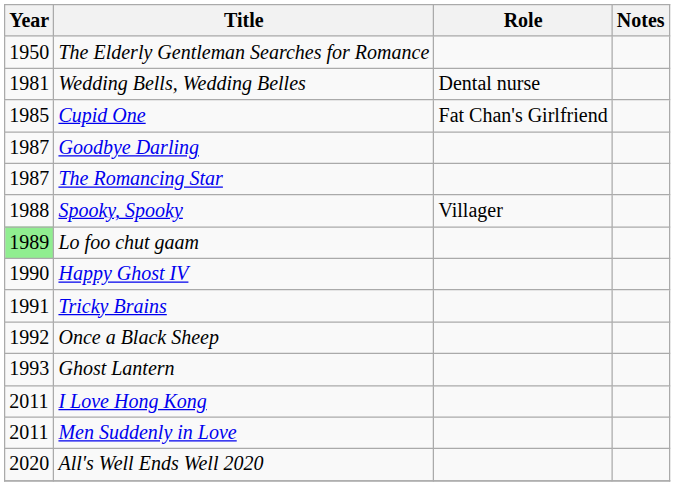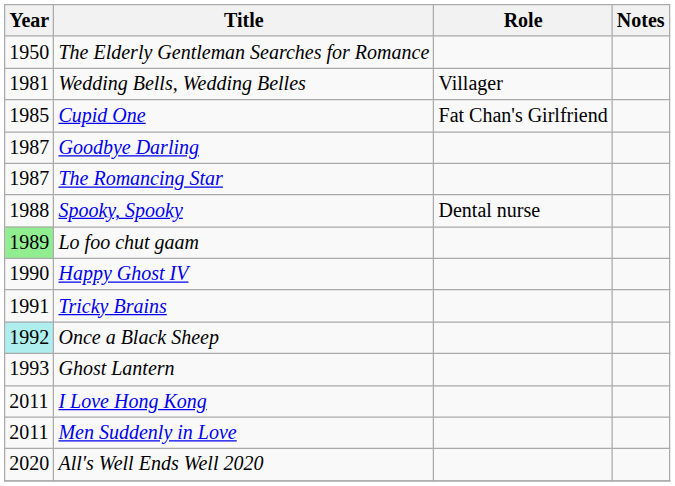 <table class="wikitable sortable">
 <tr>
 <th>Year</th>
 <th>Title</th>
 <th>Role</th>
 <th>Notes</th>
 </tr>
 <tr>
 <td>1950</td>
 <td><em>The Elderly Gentleman Searches for Romance</em></td>
 <td></td>
 <td></td>
 </tr>
 <tr>
 <td>1981</td>
 <td><em>Wedding Bells, Wedding Belles</em></td>
-<td>Dental nurse</td>
+<td>Villager</td>
 <td></td>
 </tr>
 <tr>
 <td>1985</td>
 <td><em><a href='#'>Cupid One</a></em></td>
 <td>Fat Chan's Girlfriend</td>
 <td></td>
 </tr>
 <tr>
 <td>1987</td>
 <td><em><a href='#'>Goodbye Darling</a></em></td>
 <td></td>
 <td></td>
 </tr>
 <tr>
 <td>1987</td>
 <td><em><a href='#'>The Romancing Star</a></em></td>
 <td></td>
 <td></td>
 </tr>
 <tr>
 <td>1988</td>
 <td><em><a href='#'>Spooky, Spooky</a></em></td>
-<td>Villager</td>
+<td>Dental nurse</td>
 <td></td>
 </tr>
 <tr>
 <td style="background: lightgreen;">1989</td>
 <td><em>Lo foo chut gaam</em></td>
 <td></td>
 <td></td>
 </tr>
 <tr>
 <td>1990</td>
 <td><em><a href='#'>Happy Ghost IV</a></em></td>
 <td></td>
 <td></td>
 </tr>
 <tr>
 <td>1991</td>
 <td><em><a href='#'>Tricky Brains</a></em></td>
 <td></td>
 <td></td>
 </tr>
 <tr>
-<td>1992</td>
+<td style="background: paleturquoise;">1992</td>
 <td><em>Once a Black Sheep</em></td>
 <td></td>
 <td></td>
 </tr>
 <tr>
 <td>1993</td>
 <td><em>Ghost Lantern</em></td>
 <td></td>
 <td></td>
 </tr>
 <tr>
 <td>2011</td>
 <td><em><a href='#'>I Love Hong Kong</a></em></td>
 <td></td>
 <td></td>
 </tr>
 <tr>
 <td>2011</td>
 <td><em><a href='#'>Men Suddenly in Love</a></em></td>
 <td></td>
 <td></td>
 </tr>
 <tr>
 <td>2020</td>
 <td><em>All's Well Ends Well 2020</em></td>
 <td></td>
 <td></td>
 </tr>
 <tr>
 </tr>
 </table>
